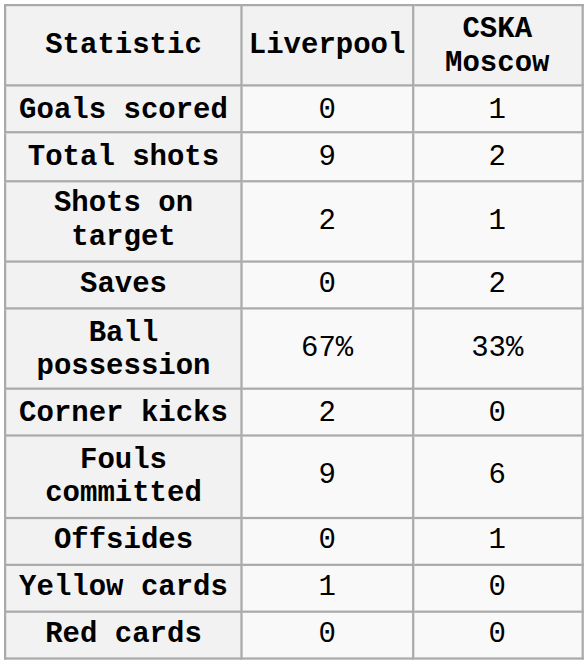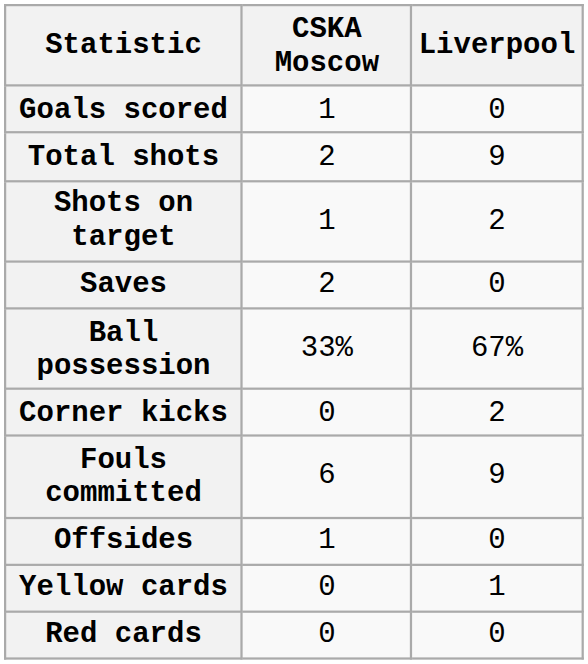 <table class="wikitable plainrowheaders" style="text-align:center">
 <tr>
 <th scope="col" style="width:100px">Statistic</th>
+<th scope="col" style="width:70px">CSKA Moscow</th>
 <th scope="col" style="width:70px">Liverpool</th>
-<th scope="col" style="width:70px">CSKA Moscow</th>
 </tr>
 <tr>
 <th scope=row>Goals scored</th>
+<td>1</td>
 <td>0</td>
-<td>1</td>
 </tr>
 <tr>
 <th scope=row>Total shots</th>
+<td>2</td>
 <td>9</td>
+</tr>
+<tr>
+<th scope=row>Shots on target</th>
+<td>1</td>
 <td>2</td>
 </tr>
 <tr>
-<th scope=row>Shots on target</th>
+<th scope=row>Saves</th>
 <td>2</td>
-<td>1</td>
+<td>0</td>
 </tr>
 <tr>
-<th scope=row>Saves</th>
+<th scope=row>Ball possession</th>
+<td>33%</td>
+<td>67%</td>
+</tr>
+<tr>
+<th scope=row>Corner kicks</th>
 <td>0</td>
 <td>2</td>
 </tr>
 <tr>
-<th scope=row>Ball possession</th>
-<td>67%</td>
-<td>33%</td>
+<th scope=row>Fouls committed</th>
+<td>6</td>
+<td>9</td>
 </tr>
 <tr>
-<th scope=row>Corner kicks</th>
-<td>2</td>
+<th scope=row>Offsides</th>
+<td>1</td>
 <td>0</td>
 </tr>
 <tr>
-<th scope=row>Fouls committed</th>
-<td>9</td>
-<td>6</td>
-</tr>
-<tr>
-<th scope=row>Offsides</th>
+<th scope=row>Yellow cards</th>
 <td>0</td>
 <td>1</td>
-</tr>
-<tr>
-<th scope=row>Yellow cards</th>
-<td>1</td>
-<td>0</td>
 </tr>
 <tr>
 <th scope=row>Red cards</th>
 <td>0</td>
 <td>0</td>
 </tr>
 </table>
